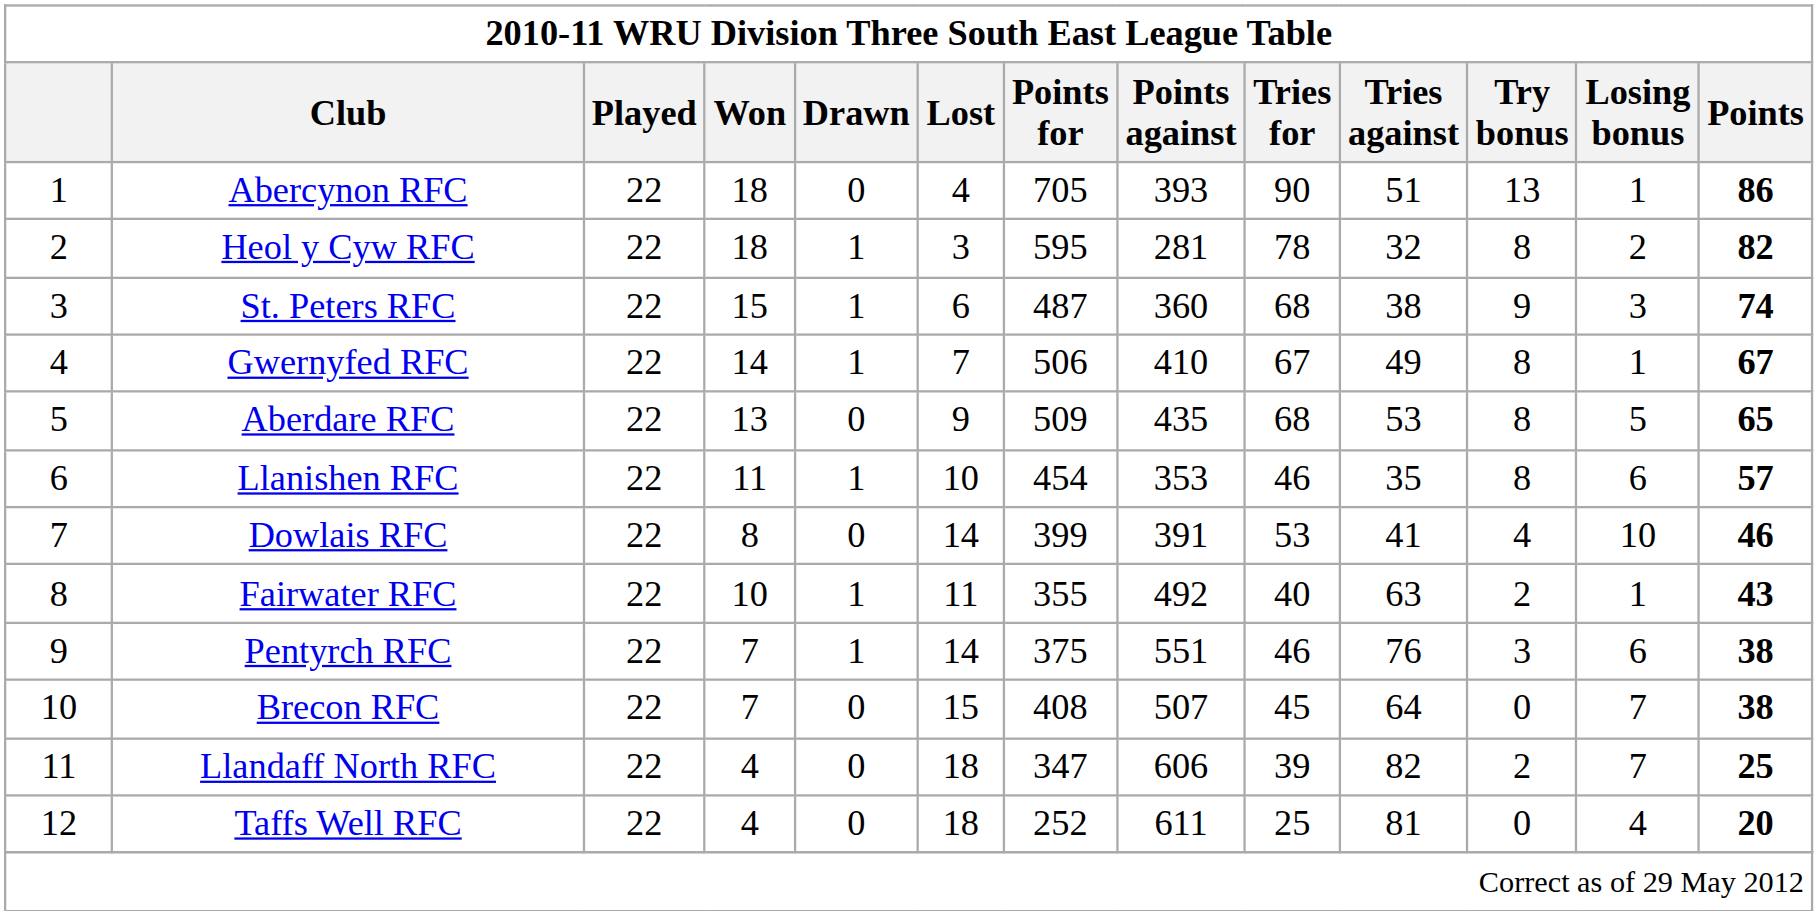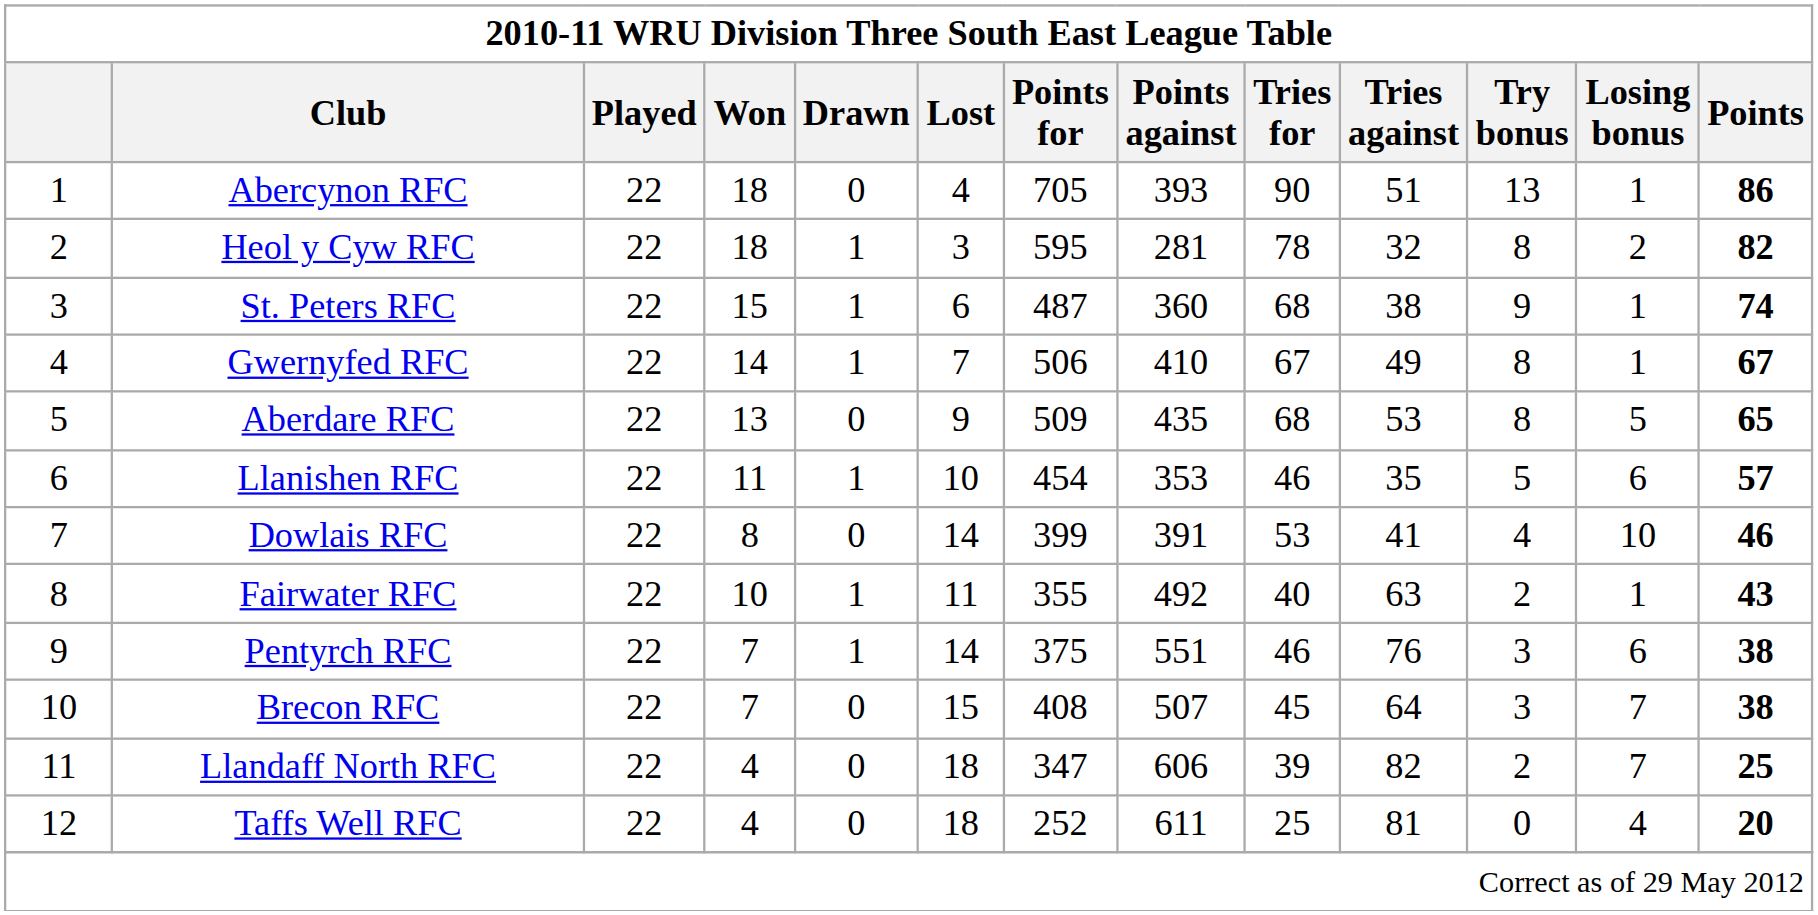 <table class="wikitable" style="float:left; margin-right:15px; text-align: center;">
 <tr>
 <td colspan="13" bgcolor="#FFFFFF" cellpadding="0" cellspacing="0"><strong>2010-11 WRU Division Three South East League Table</strong></td>
 </tr>
 <tr>
 <th bgcolor="#efefef" width="40"></th>
 <th bgcolor="#efefef" width="200">Club</th>
 <th bgcolor="#efefef" width="20">Played</th>
 <th bgcolor="#efefef" width="20">Won</th>
 <th bgcolor="#efefef" width="20">Drawn</th>
 <th bgcolor="#efefef" width="20">Lost</th>
 <th bgcolor="#efefef" width="20">Points for</th>
 <th bgcolor="#efefef" width="20">Points against</th>
 <th bgcolor="#efefef" width="20">Tries for</th>
 <th bgcolor="#efefef" width="20">Tries against</th>
 <th bgcolor="#efefef" width="20">Try bonus</th>
 <th bgcolor="#efefef" width="20">Losing bonus</th>
 <th bgcolor="#efefef" width="20">Points</th>
 </tr>
 <tr bgcolor=#ffffff align=center>
 <td>1</td>
 <td><a href='#'>Abercynon RFC</a></td>
 <td>22</td>
 <td>18</td>
 <td>0</td>
 <td>4</td>
 <td>705</td>
 <td>393</td>
 <td>90</td>
 <td>51</td>
 <td>13</td>
 <td>1</td>
 <td><strong>86</strong></td>
 </tr>
 <tr bgcolor=#ffffff align=center>
 <td>2</td>
 <td><a href='#'>Heol y Cyw RFC</a></td>
 <td>22</td>
 <td>18</td>
 <td>1</td>
 <td>3</td>
 <td>595</td>
 <td>281</td>
 <td>78</td>
 <td>32</td>
 <td>8</td>
 <td>2</td>
 <td><strong>82</strong></td>
 </tr>
 <tr bgcolor=#ffffff align=center>
 <td>3</td>
 <td><a href='#'>St. Peters RFC</a></td>
 <td>22</td>
 <td>15</td>
 <td>1</td>
 <td>6</td>
 <td>487</td>
 <td>360</td>
 <td>68</td>
 <td>38</td>
 <td>9</td>
-<td>3</td>
+<td>1</td>
 <td><strong>74</strong></td>
 </tr>
 <tr bgcolor=#ffffff align=center>
 <td>4</td>
 <td><a href='#'>Gwernyfed RFC</a></td>
 <td>22</td>
 <td>14</td>
 <td>1</td>
 <td>7</td>
 <td>506</td>
 <td>410</td>
 <td>67</td>
 <td>49</td>
 <td>8</td>
 <td>1</td>
 <td><strong>67</strong></td>
 </tr>
 <tr bgcolor=#ffffff align=center>
 <td>5</td>
 <td><a href='#'>Aberdare RFC</a></td>
 <td>22</td>
 <td>13</td>
 <td>0</td>
 <td>9</td>
 <td>509</td>
 <td>435</td>
 <td>68</td>
 <td>53</td>
 <td>8</td>
 <td>5</td>
 <td><strong>65</strong></td>
 </tr>
 <tr bgcolor=#ffffff align=center>
 <td>6</td>
 <td><a href='#'>Llanishen RFC</a></td>
 <td>22</td>
 <td>11</td>
 <td>1</td>
 <td>10</td>
 <td>454</td>
 <td>353</td>
 <td>46</td>
 <td>35</td>
-<td>8</td>
+<td>5</td>
 <td>6</td>
 <td><strong>57</strong></td>
 </tr>
 <tr bgcolor=#ffffff align=center>
 <td>7</td>
 <td><a href='#'>Dowlais RFC</a></td>
 <td>22</td>
 <td>8</td>
 <td>0</td>
 <td>14</td>
 <td>399</td>
 <td>391</td>
 <td>53</td>
 <td>41</td>
 <td>4</td>
 <td>10</td>
 <td><strong>46</strong></td>
 </tr>
 <tr bgcolor=#ffffff align=center>
 <td>8</td>
 <td><a href='#'>Fairwater RFC</a></td>
 <td>22</td>
 <td>10</td>
 <td>1</td>
 <td>11</td>
 <td>355</td>
 <td>492</td>
 <td>40</td>
 <td>63</td>
 <td>2</td>
 <td>1</td>
 <td><strong>43</strong></td>
 </tr>
 <tr bgcolor=#ffffff align=center>
 <td>9</td>
 <td><a href='#'>Pentyrch RFC</a></td>
 <td>22</td>
 <td>7</td>
 <td>1</td>
 <td>14</td>
 <td>375</td>
 <td>551</td>
 <td>46</td>
 <td>76</td>
 <td>3</td>
 <td>6</td>
 <td><strong>38</strong></td>
 </tr>
 <tr bgcolor=#ffffff align=center>
 <td>10</td>
 <td><a href='#'>Brecon RFC</a></td>
 <td>22</td>
 <td>7</td>
 <td>0</td>
 <td>15</td>
 <td>408</td>
 <td>507</td>
 <td>45</td>
 <td>64</td>
-<td>0</td>
+<td>3</td>
 <td>7</td>
 <td><strong>38</strong></td>
 </tr>
 <tr bgcolor=#ffffff align=center>
 <td>11</td>
 <td><a href='#'>Llandaff North RFC</a></td>
 <td>22</td>
 <td>4</td>
 <td>0</td>
 <td>18</td>
 <td>347</td>
 <td>606</td>
 <td>39</td>
 <td>82</td>
 <td>2</td>
 <td>7</td>
 <td><strong>25</strong></td>
 </tr>
 <tr bgcolor=#ffffff align=center>
 <td>12</td>
 <td><a href='#'>Taffs Well RFC</a></td>
 <td>22</td>
 <td>4</td>
 <td>0</td>
 <td>18</td>
 <td>252</td>
 <td>611</td>
 <td>25</td>
 <td>81</td>
 <td>0</td>
 <td>4</td>
 <td><strong>20</strong></td>
 </tr>
 <tr bgcolor=#ffffff align=center>
 </tr>
 <tr>
 <td colspan="13" align="right" bgcolor="#FFFFFF" cellpadding="0" cellspacing="0"><small>Correct as of 29 May 2012</small></td>
 </tr>
 <tr>
 </tr>
 </table>
